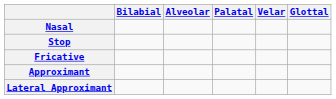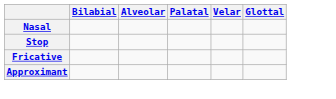 <table class="wikitable" style="text-align: center;">
 <tr>
 <th></th>
 <th><a href='#'>Bilabial</a></th>
 <th><a href='#'>Alveolar</a></th>
 <th><a href='#'>Palatal</a></th>
 <th><a href='#'>Velar</a></th>
 <th><a href='#'>Glottal</a></th>
 </tr>
 <tr>
 <th><a href='#'>Nasal</a></th>
 <td></td>
 <td></td>
 <td></td>
 <td></td>
 <td></td>
 </tr>
 <tr>
 <th><a href='#'>Stop</a></th>
 <td>  </td>
 <td>  </td>
 <td></td>
 <td></td>
 <td></td>
 </tr>
 <tr>
 <th><a href='#'>Fricative</a></th>
 <td>  </td>
 <td></td>
 <td></td>
 <td></td>
 <td></td>
 </tr>
 <tr>
 <th><a href='#'>Approximant</a></th>
 <td></td>
 <td></td>
 <td></td>
 <td></td>
 <td></td>
 </tr>
-<tr>
-<th><a href='#'>Lateral Approximant</a></th>
-<td></td>
-<td></td>
-<td></td>
-<td></td>
-<td></td>
-</tr>
 </table>
